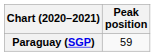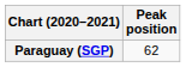 <table class="wikitable plainrowheaders" style="text-align:center">
 <tr>
 <th scope="col">Chart (2020–2021)</th>
 <th scope="col">Peak<br>position</th>
 </tr>
 <tr>
 <th scope="row">Paraguay (<a href='#'>SGP</a>)</th>
-<td>59</td>
+<td>62</td>
 </tr>
 </table>
